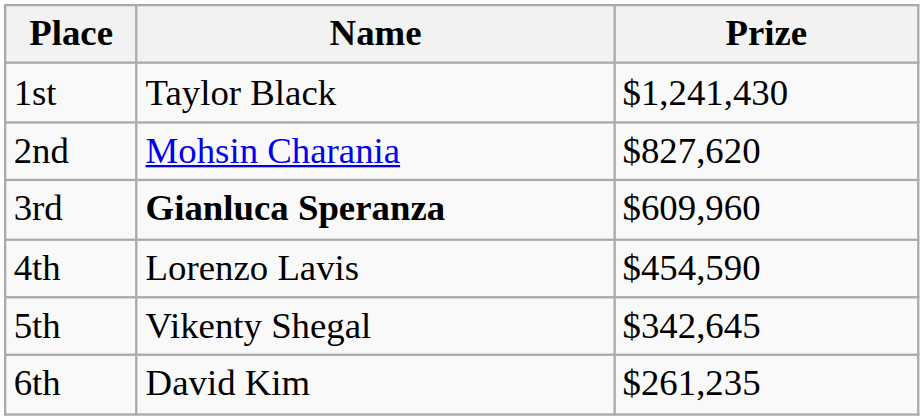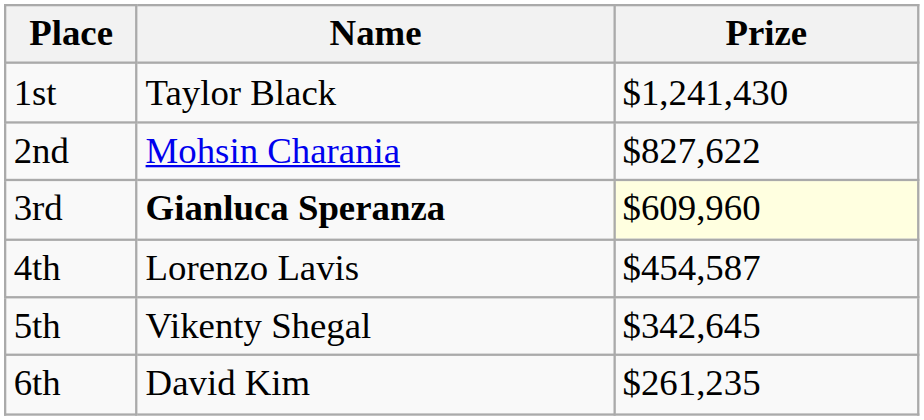 <table class="wikitable">
 <tr>
 <th style="width:50px;">Place</th>
 <th style="width:200px;">Name</th>
 <th style="width:125px;">Prize</th>
 </tr>
 <tr>
 <td>1st</td>
 <td> Taylor Black</td>
 <td>$1,241,430</td>
 </tr>
 <tr>
 <td>2nd</td>
 <td> <a href='#'>Mohsin Charania</a></td>
-<td>$827,620</td>
+<td>$827,622</td>
 </tr>
 <tr>
 <td>3rd</td>
 <td><strong> Gianluca Speranza</strong></td>
-<td>$609,960</td>
+<td style="background: lightyellow;">$609,960</td>
 </tr>
 <tr>
 <td>4th</td>
 <td> Lorenzo Lavis</td>
-<td>$454,590</td>
+<td>$454,587</td>
 </tr>
 <tr>
 <td>5th</td>
 <td> Vikenty Shegal</td>
 <td>$342,645</td>
 </tr>
 <tr>
 <td>6th</td>
 <td> David Kim</td>
 <td>$261,235</td>
 </tr>
 </table>
